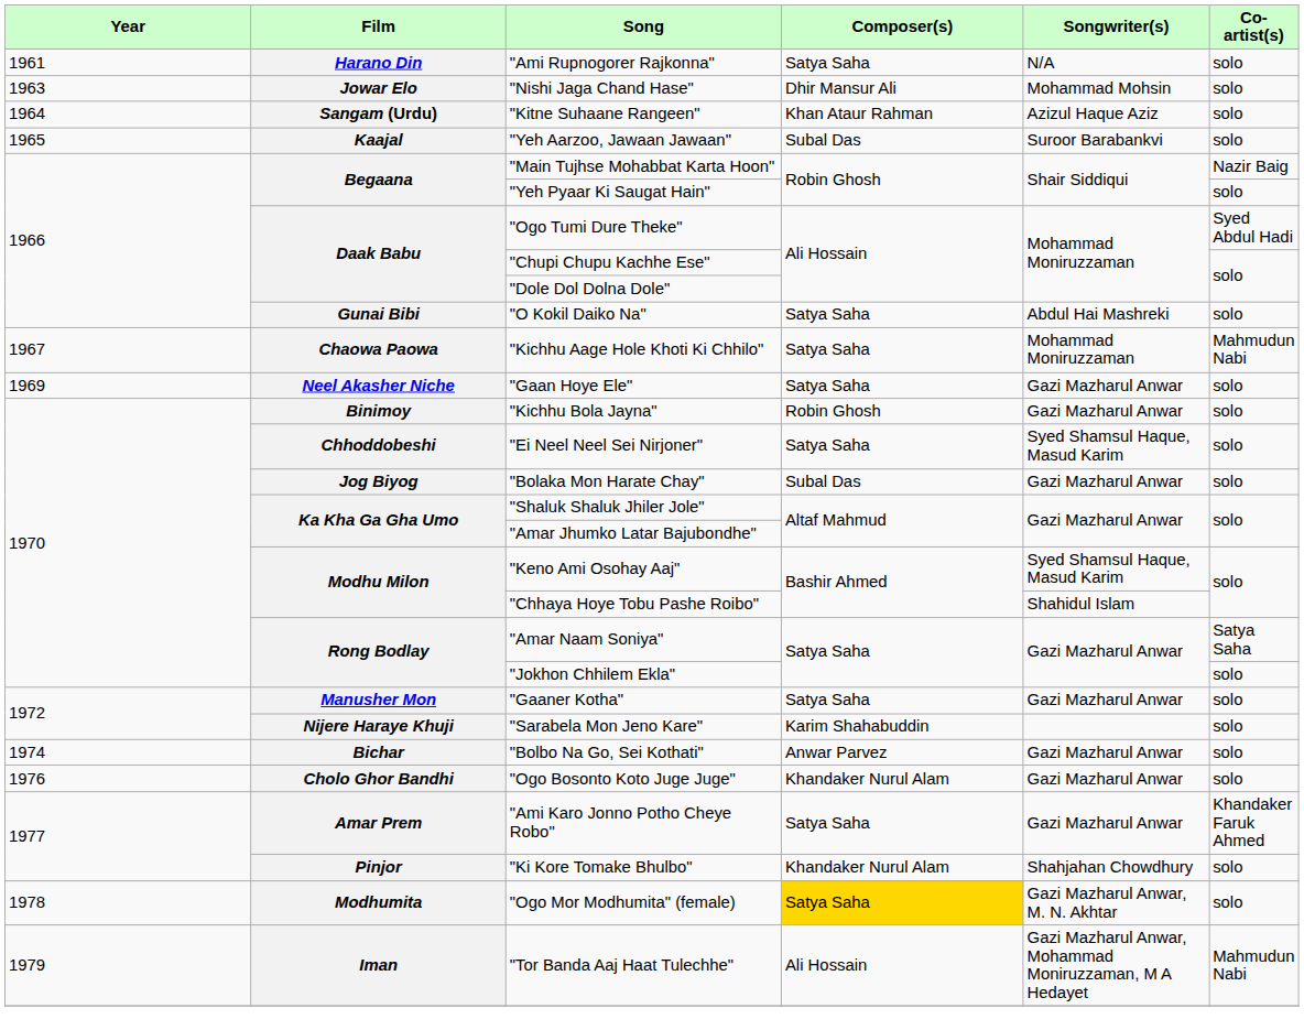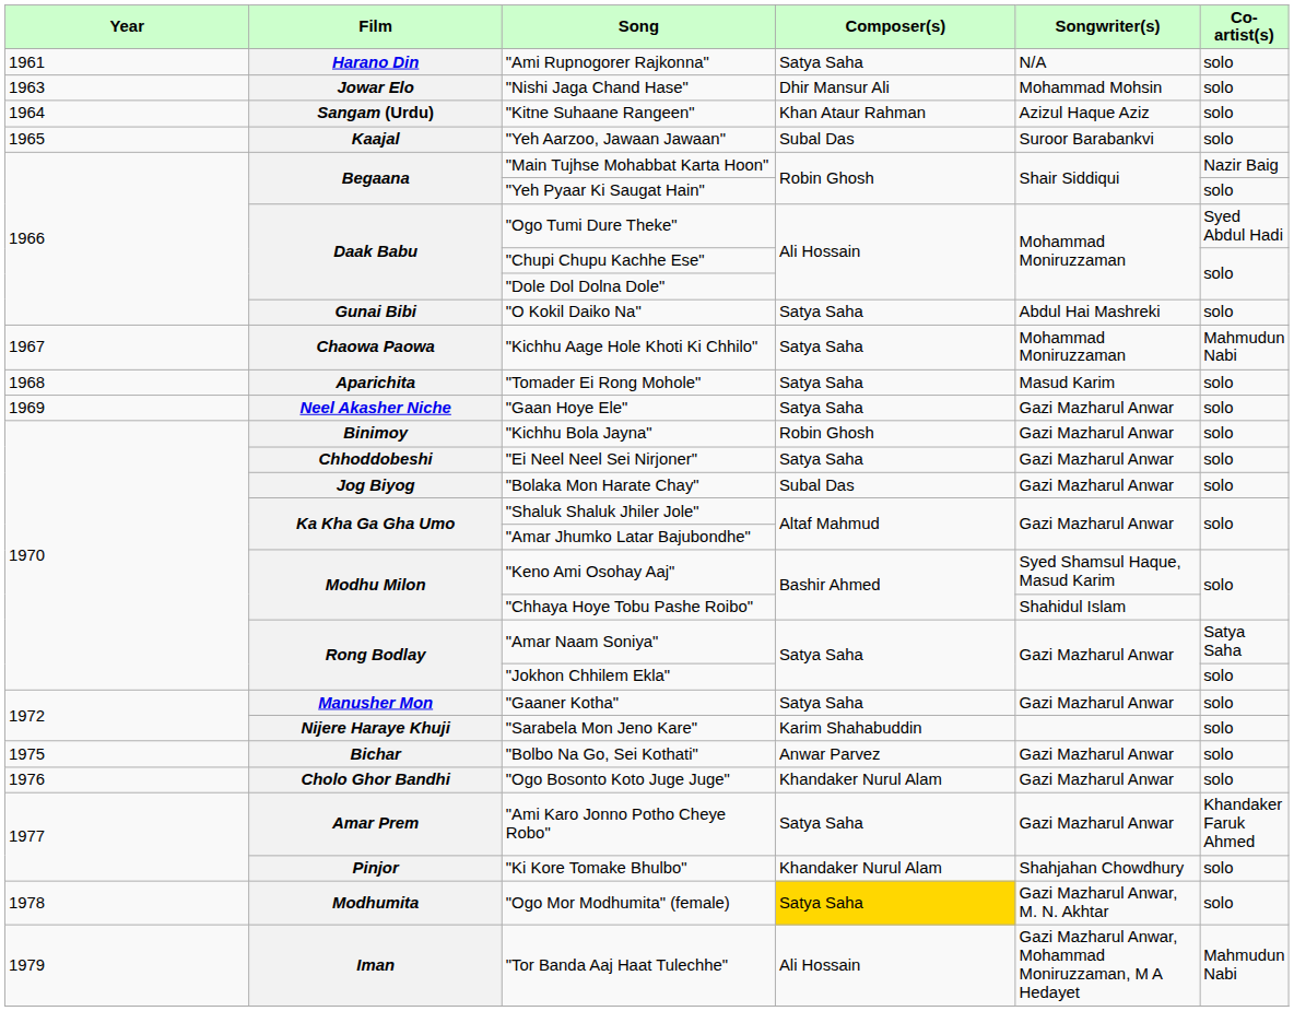 <table class="wikitable plainrowheaders" width="100%" textcolor:#000;">
 <tr style="background:#cfc; text-align:center;">
 <td scope="col" width=21%><strong>Year</strong></td>
 <td scope="col" width=21%><strong>Film</strong></td>
 <td scope="col" width=23%><strong>Song</strong></td>
 <td scope="col" width=20%><strong>Composer(s)</strong></td>
 <td scope="col" width=20%><strong>Songwriter(s)</strong></td>
 <td scope="col" width=21%><strong>Co-artist(s)</strong></td>
 </tr>
 <tr>
 <td>1961</td>
 <th><em><a href='#'>Harano Din</a></em></th>
 <td>"Ami Rupnogorer Rajkonna"</td>
 <td>Satya Saha</td>
 <td>N/A</td>
 <td>solo</td>
 </tr>
 <tr>
 <td>1963</td>
 <th><em>Jowar Elo</em></th>
 <td>"Nishi Jaga Chand Hase"</td>
 <td>Dhir Mansur Ali</td>
 <td>Mohammad Mohsin</td>
 <td>solo</td>
 </tr>
 <tr>
 <td>1964</td>
 <th><em>Sangam</em> (Urdu)</th>
 <td>"Kitne Suhaane Rangeen"</td>
 <td>Khan Ataur Rahman</td>
 <td>Azizul Haque Aziz</td>
 <td>solo</td>
 </tr>
 <tr>
 <td>1965</td>
 <th><em>Kaajal</em></th>
 <td>"Yeh Aarzoo, Jawaan Jawaan"</td>
 <td>Subal Das</td>
 <td>Suroor Barabankvi</td>
 <td>solo</td>
 </tr>
 <tr>
 <td rowspan=6>1966</td>
 <th rowspan=2><em>Begaana</em></th>
 <td>"Main Tujhse Mohabbat Karta Hoon"</td>
 <td rowspan=2>Robin Ghosh</td>
 <td rowspan=2>Shair Siddiqui</td>
 <td>Nazir Baig</td>
 </tr>
 <tr>
 <td>"Yeh Pyaar Ki Saugat Hain"</td>
 <td>solo</td>
 </tr>
 <tr>
 <th Rowspan=3><em>Daak Babu</em></th>
 <td>"Ogo Tumi Dure Theke"</td>
 <td rowspan=3>Ali Hossain</td>
 <td rowspan=3>Mohammad Moniruzzaman</td>
 <td>Syed Abdul Hadi</td>
 </tr>
 <tr>
 <td>"Chupi Chupu Kachhe Ese"</td>
 <td Rowspan=2>solo</td>
 </tr>
 <tr>
 <td>"Dole Dol Dolna Dole"</td>
 </tr>
 <tr>
 <th><em>Gunai Bibi</em></th>
 <td>"O Kokil Daiko Na"</td>
 <td>Satya Saha</td>
 <td>Abdul Hai Mashreki</td>
 <td>solo</td>
 </tr>
 <tr>
 <td>1967</td>
 <th><em>Chaowa Paowa</em></th>
 <td>"Kichhu Aage Hole Khoti Ki Chhilo"</td>
 <td>Satya Saha</td>
 <td>Mohammad Moniruzzaman</td>
 <td>Mahmudun Nabi</td>
 </tr>
 <tr>
+<td>1968</td>
+<th><em>Aparichita</em></th>
+<td>"Tomader Ei Rong Mohole"</td>
+<td>Satya Saha</td>
+<td>Masud Karim</td>
+<td>solo</td>
+</tr>
+<tr>
 <td>1969</td>
 <th><em><a href='#'>Neel Akasher Niche</a></em></th>
 <td>"Gaan Hoye Ele"</td>
 <td>Satya Saha</td>
 <td>Gazi Mazharul Anwar</td>
 <td>solo</td>
 </tr>
 <tr>
 <td rowspan=9>1970</td>
 <th><em>Binimoy</em></th>
 <td>"Kichhu Bola Jayna"</td>
 <td>Robin Ghosh</td>
 <td>Gazi Mazharul Anwar</td>
 <td>solo</td>
 </tr>
 <tr>
 <th><em>Chhoddobeshi</em></th>
 <td>"Ei Neel Neel Sei Nirjoner"</td>
 <td>Satya Saha</td>
-<td rowspan=>Syed Shamsul Haque, Masud Karim</td>
+<td>Gazi Mazharul Anwar</td>
 <td>solo</td>
 </tr>
 <tr>
 <th><em>Jog Biyog</em></th>
 <td>"Bolaka Mon Harate Chay"</td>
 <td>Subal Das</td>
 <td>Gazi Mazharul Anwar</td>
 <td>solo</td>
 </tr>
 <tr>
 <th rowspan=2><em>Ka Kha Ga Gha Umo</em></th>
 <td>"Shaluk Shaluk Jhiler Jole"</td>
 <td rowspan=2>Altaf Mahmud</td>
 <td rowspan=2>Gazi Mazharul Anwar</td>
 <td rowspan=2>solo</td>
 </tr>
 <tr>
 <td>"Amar Jhumko Latar Bajubondhe"</td>
 </tr>
 <tr>
 <th rowspan=2><em>Modhu Milon</em></th>
 <td>"Keno Ami Osohay Aaj"</td>
 <td rowspan=2>Bashir Ahmed</td>
 <td rowspan=>Syed Shamsul Haque, Masud Karim</td>
 <td rowspan=2>solo</td>
 </tr>
 <tr>
 <td>"Chhaya Hoye Tobu Pashe Roibo"</td>
 <td>Shahidul Islam</td>
 </tr>
 <tr>
 <th rowspan=2><em>Rong Bodlay</em></th>
 <td>"Amar Naam Soniya"</td>
 <td rowspan=2>Satya Saha</td>
 <td rowspan=2>Gazi Mazharul Anwar</td>
 <td>Satya Saha</td>
 </tr>
 <tr>
 <td>"Jokhon Chhilem Ekla"</td>
 <td>solo</td>
 </tr>
 <tr>
 <td rowspan=2>1972</td>
 <th><em><a href='#'>Manusher Mon</a></em></th>
 <td>"Gaaner Kotha"</td>
 <td>Satya Saha</td>
 <td>Gazi Mazharul Anwar</td>
 <td>solo</td>
 </tr>
 <tr>
 <th><em>Nijere Haraye Khuji</em></th>
 <td>"Sarabela Mon Jeno Kare"</td>
 <td>Karim Shahabuddin</td>
 <td></td>
 <td>solo</td>
 </tr>
 <tr>
-<td>1974</td>
+<td>1975</td>
 <th><em>Bichar</em></th>
 <td>"Bolbo Na Go, Sei Kothati"</td>
 <td>Anwar Parvez</td>
 <td>Gazi Mazharul Anwar</td>
 <td>solo</td>
 </tr>
 <tr>
 <td>1976</td>
 <th><em>Cholo Ghor Bandhi</em></th>
 <td>"Ogo Bosonto Koto Juge Juge"</td>
 <td>Khandaker Nurul Alam</td>
 <td>Gazi Mazharul Anwar</td>
 <td>solo</td>
 </tr>
 <tr>
 <td rowspan=2>1977</td>
 <th><em>Amar Prem</em></th>
 <td>"Ami Karo Jonno Potho Cheye Robo"</td>
 <td>Satya Saha</td>
 <td>Gazi Mazharul Anwar</td>
 <td>Khandaker Faruk Ahmed</td>
 </tr>
 <tr>
 <th><em>Pinjor</em></th>
 <td>"Ki Kore Tomake Bhulbo"</td>
 <td>Khandaker Nurul Alam</td>
 <td>Shahjahan Chowdhury</td>
 <td>solo</td>
 </tr>
 <tr>
 <td>1978</td>
 <th><em>Modhumita</em></th>
 <td>"Ogo Mor Modhumita" (female)</td>
 <td style="background: gold;">Satya Saha</td>
 <td>Gazi Mazharul Anwar, M. N. Akhtar</td>
 <td>solo</td>
 </tr>
 <tr>
 <td>1979</td>
 <th><em>Iman</em></th>
 <td>"Tor Banda Aaj Haat Tulechhe"</td>
 <td>Ali Hossain</td>
 <td>Gazi Mazharul Anwar, Mohammad Moniruzzaman, M A Hedayet</td>
 <td>Mahmudun Nabi</td>
 </tr>
 <tr>
 </tr>
 </table>
